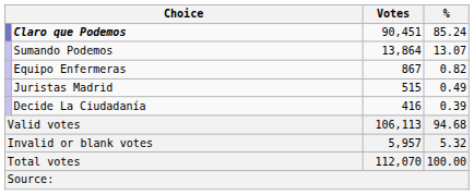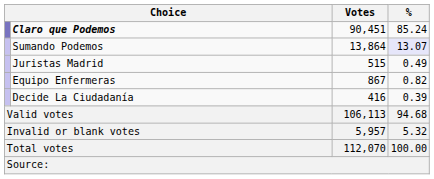 <table class="wikitable" style="text-align:right; font-size:90%;">
 <tr>
 <th colspan="2" style="width:375px;">Choice</th>
 <th style="width:60px;">Votes</th>
 <th style="width:40px;">%</th>
 </tr>
 <tr>
 <td width="1" bgcolor="#7873C0"></td>
 <td align="left"><strong><em>Claro que Podemos<em> <strong> </td>
 <td></strong>90,451<strong></td>
 <td></strong>85.24<strong></td>
 </tr>
 <tr>
 <td bgcolor="#C6C1F0"></td>
 <td align="left"></em>Sumando Podemos<em></td>
 <td>13,864</td>
-<td>13.07</td>
+<td style="background: lavender;">13.07</td>
+</tr>
+<tr>
+<td bgcolor="#C6C1F0"></td>
+<td align="left"></em>Juristas Madrid<em></td>
+<td>515</td>
+<td>0.49</td>
 </tr>
 <tr>
 <td bgcolor="#C6C1F0"></td>
 <td align="left"></em>Equipo Enfermeras<em></td>
 <td>867</td>
 <td>0.82</td>
-</tr>
-<tr>
-<td bgcolor="#C6C1F0"></td>
-<td align="left"></em>Juristas Madrid<em></td>
-<td>515</td>
-<td>0.49</td>
 </tr>
 <tr>
 <td bgcolor="#C6C1F0"></td>
 <td align="left"></em>Decide La Ciudadanía<em></td>
 <td>416</td>
 <td>0.39</td>
 </tr>
 <tr style="background-color:#F2F2F2">
 <td colspan="2" align="left">Valid votes</td>
 <td>106,113</td>
 <td>94.68</td>
 </tr>
 <tr style="background-color:#F2F2F2">
 <td colspan="2" align="left">Invalid or blank votes</td>
 <td>5,957</td>
 <td>5.32</td>
 </tr>
 <tr style="background-color:#F2F2F2">
 <td colspan="2" align="left"></strong>Total votes<strong></td>
 <td></strong>112,070<strong></td>
 <td></strong>100.00<strong></td>
 </tr>
 <tr style="background-color:#F2F2F2">
 <td colspan="4" align="left">Source: </td>
 </tr>
 </table>
